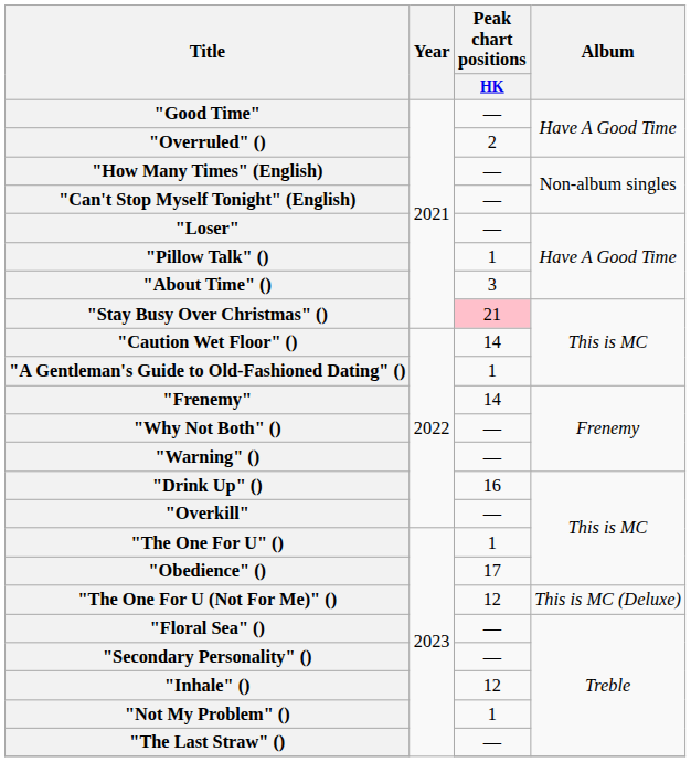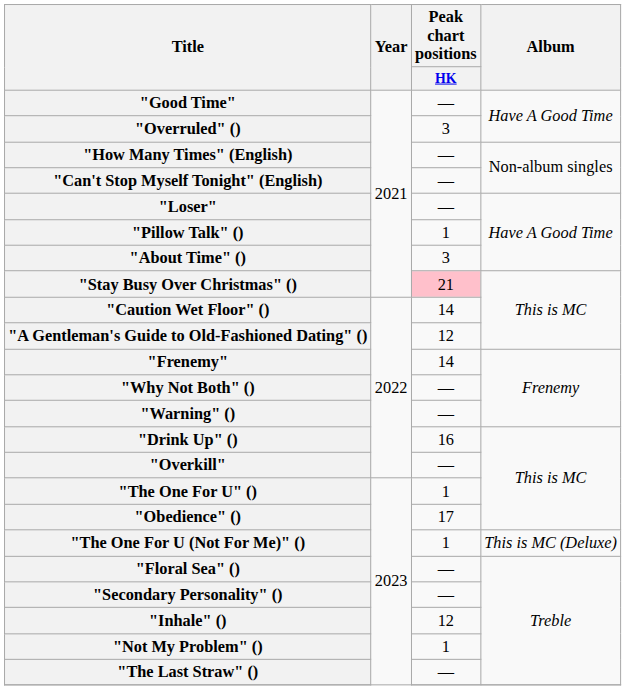 <table class="wikitable plainrowheaders" style="text-align:center;">
 <tr>
 <th rowspan="2" scope="col">Title</th>
 <th rowspan="2" scope="col">Year</th>
 <th>Peak chart positions</th>
 <th rowspan="2" scope="col">Album</th>
 </tr>
 <tr>
 <th scope="col" style="width:2.5em;font-size:85%"><a href='#'>HK</a><br></th>
 </tr>
 <tr>
 <th scope="row">"Good Time"</th>
 <td rowspan="8">2021</td>
 <td>—</td>
 <td rowspan="2"><em>Have A Good Time</em></td>
 </tr>
 <tr>
 <th scope="row">"Overruled" ()</th>
-<td>2</td>
+<td>3</td>
 </tr>
 <tr>
 <th scope="row">"How Many Times"  (English)</th>
 <td>—</td>
 <td rowspan="2">Non-album singles</td>
 </tr>
 <tr>
 <th scope="row">"Can't Stop Myself Tonight"  (English)</th>
 <td>—</td>
 </tr>
 <tr>
 <th scope="row">"Loser"</th>
 <td>—</td>
 <td rowspan="3"><em>Have A Good Time</em></td>
 </tr>
 <tr>
 <th scope="row">"Pillow Talk" ()</th>
 <td>1</td>
 </tr>
 <tr>
 <th scope="row">"About Time" ()</th>
 <td>3</td>
 </tr>
 <tr>
 <th scope="row">"Stay Busy Over Christmas" () </th>
 <td style="background: pink;">21</td>
 <td rowspan="3"><em>This is MC</em></td>
 </tr>
 <tr>
 <th scope="row">"Caution Wet Floor" ()</th>
 <td rowspan="7">2022</td>
 <td>14</td>
 </tr>
 <tr>
 <th scope="row">"A Gentleman's Guide to Old-Fashioned Dating" ()</th>
-<td>1</td>
+<td>12</td>
 </tr>
 <tr>
 <th scope="row">"Frenemy"  </th>
 <td>14</td>
 <td rowspan="3"><em>Frenemy</em></td>
 </tr>
 <tr>
 <th scope="row">"Why Not Both" () </th>
 <td>—</td>
 </tr>
 <tr>
 <th scope="row">"Warning" () </th>
 <td>—</td>
 </tr>
 <tr>
 <th scope="row">"Drink Up" ()</th>
 <td>16</td>
 <td rowspan="4"><em>This is MC</em></td>
 </tr>
 <tr>
 <th scope="row">"Overkill"</th>
 <td>—</td>
 </tr>
 <tr>
 <th scope="row">"The One For U" ()</th>
 <td rowspan="10">2023</td>
 <td>1</td>
 </tr>
 <tr>
 <th scope="row">"Obedience" ()</th>
 <td>17</td>
 </tr>
 <tr>
 <th scope="row">"The One For U (Not For Me)" () </th>
-<td>12</td>
+<td>1</td>
 <td><em>This is MC (Deluxe)</em></td>
 </tr>
 <tr>
 <th scope="row">"Floral Sea" ()</th>
 <td>—</td>
 <td rowspan="5"><em>Treble</em></td>
 </tr>
 <tr>
 <th scope="row">"Secondary Personality" ()</th>
 <td>—</td>
 </tr>
 <tr>
 <th scope="row">"Inhale" ()</th>
 <td>12</td>
 </tr>
 <tr>
 <th scope="row">"Not My Problem" ()</th>
 <td>1</td>
 </tr>
 <tr>
 <th scope="row">"The Last Straw" ()</th>
 <td>—</td>
 </tr>
 <tr>
 </tr>
 </table>
